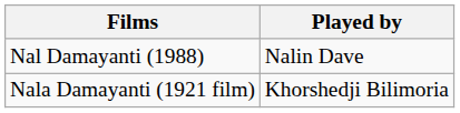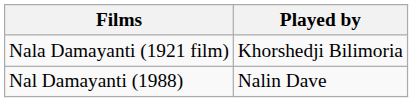 <table class="wikitable sortable">
 <tr>
 <th>Films</th>
 <th>Played by</th>
 </tr>
 <tr>
+<td>Nala Damayanti (1921 film)</td>
+<td>Khorshedji Bilimoria</td>
+</tr>
+<tr>
 <td>Nal Damayanti (1988)</td>
 <td>Nalin Dave</td>
 </tr>
-<tr>
-<td>Nala Damayanti (1921 film)</td>
-<td>Khorshedji Bilimoria</td>
-</tr>
 </table>
